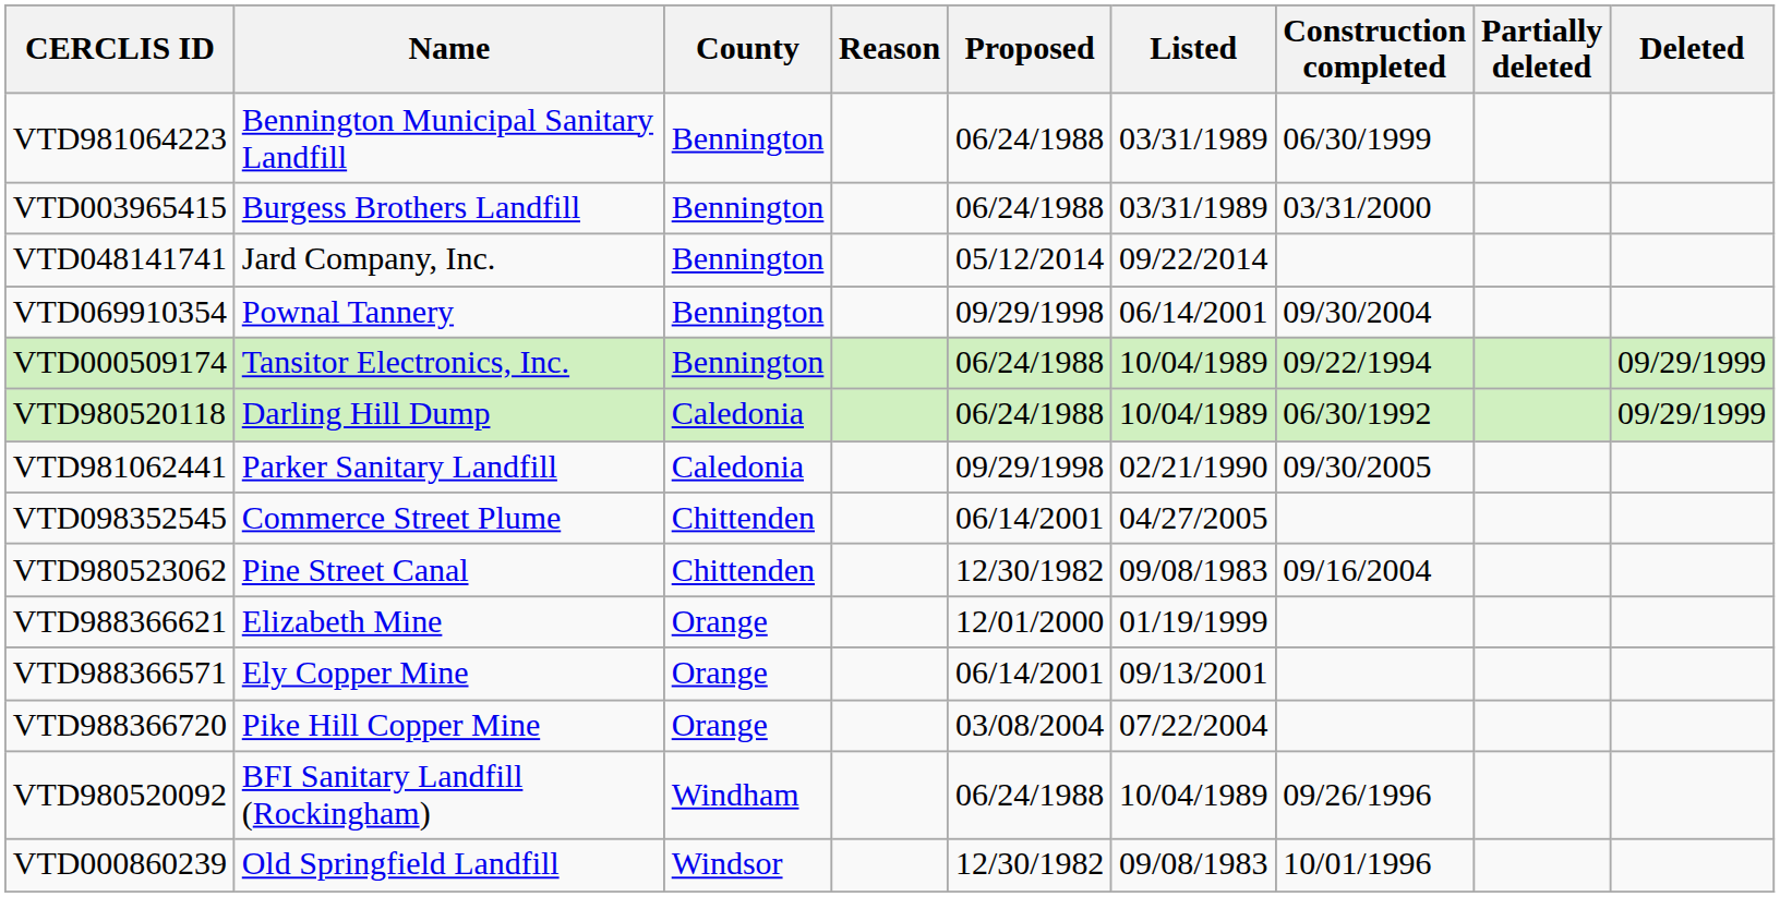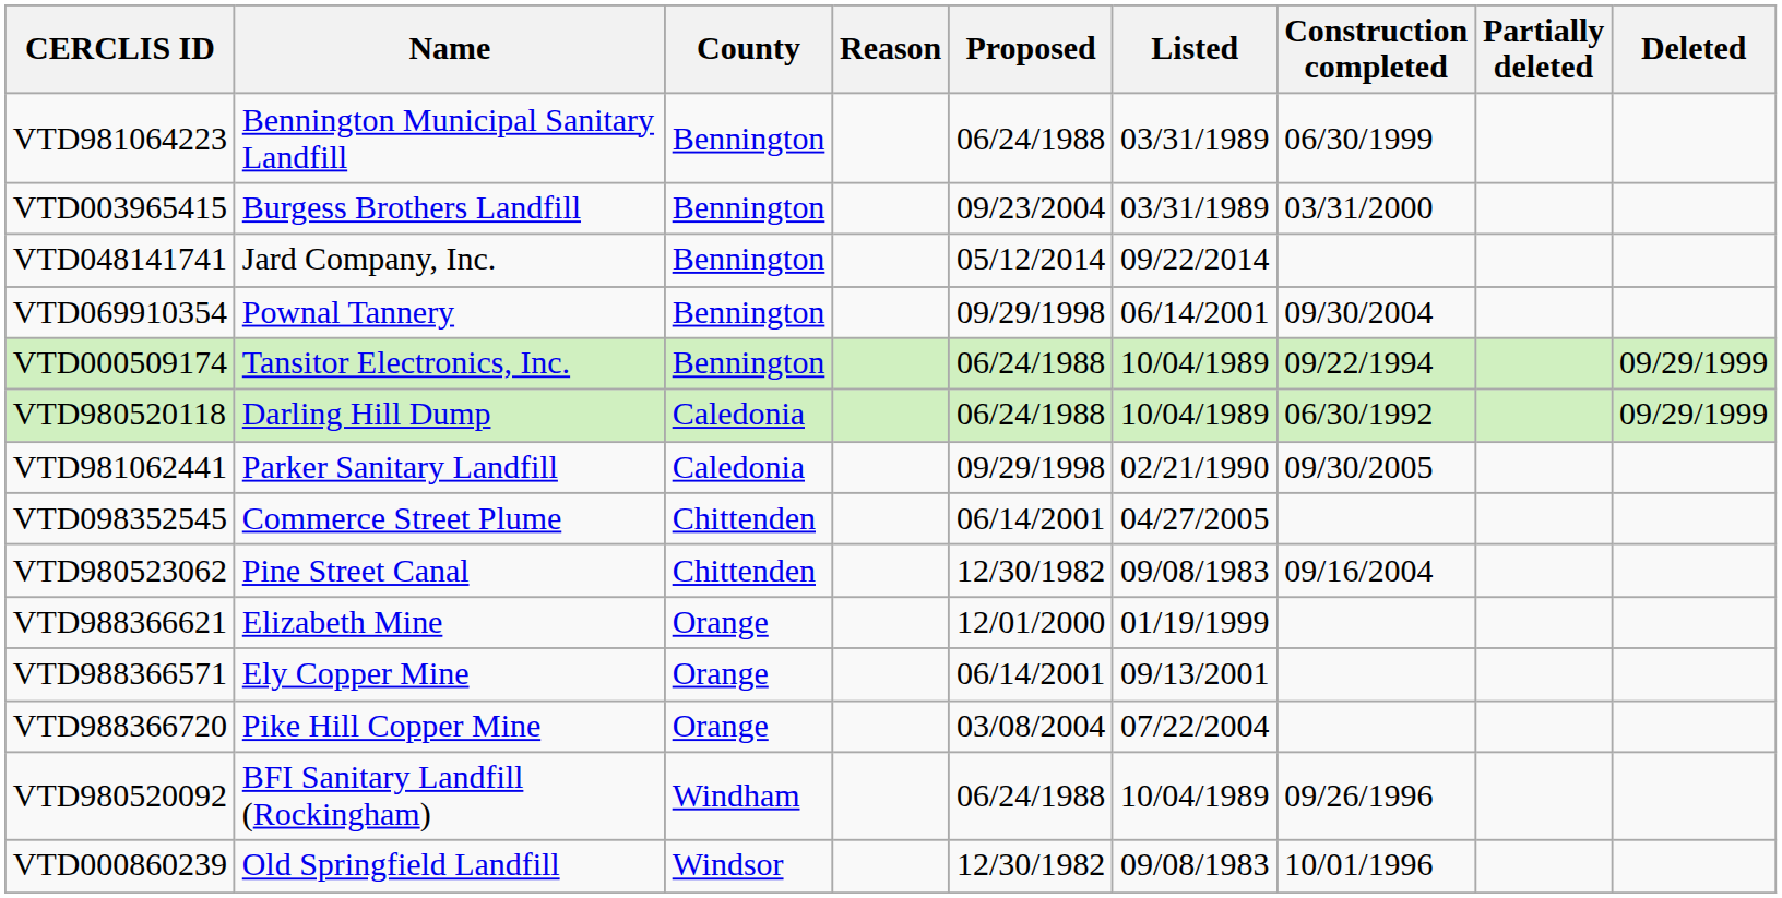 <table class="wikitable sortable">
 <tr>
 <th>CERCLIS ID</th>
 <th>Name</th>
 <th>County</th>
 <th>Reason</th>
 <th>Proposed</th>
 <th>Listed</th>
 <th>Construction<br>completed</th>
 <th>Partially<br>deleted</th>
 <th>Deleted</th>
 </tr>
 <tr>
 <td>VTD981064223</td>
 <td><a href='#'>Bennington Municipal Sanitary Landfill</a></td>
 <td><a href='#'>Bennington</a></td>
 <td></td>
 <td>06/24/1988</td>
 <td>03/31/1989</td>
 <td>06/30/1999</td>
 <td></td>
 <td></td>
 </tr>
 <tr>
 <td>VTD003965415</td>
 <td><a href='#'>Burgess Brothers Landfill</a></td>
 <td><a href='#'>Bennington</a></td>
 <td></td>
-<td>06/24/1988</td>
+<td>09/23/2004</td>
 <td>03/31/1989</td>
 <td>03/31/2000</td>
 <td></td>
 <td></td>
 </tr>
 <tr>
 <td>VTD048141741</td>
 <td>Jard Company, Inc.</td>
 <td><a href='#'>Bennington</a></td>
 <td></td>
 <td>05/12/2014</td>
 <td>09/22/2014</td>
 <td></td>
 <td></td>
 <td></td>
 </tr>
 <tr>
 <td>VTD069910354</td>
 <td><a href='#'>Pownal Tannery</a></td>
 <td><a href='#'>Bennington</a></td>
 <td></td>
 <td>09/29/1998</td>
 <td>06/14/2001</td>
 <td>09/30/2004</td>
 <td></td>
 <td></td>
 </tr>
 <tr style="background:#d0f0c0">
 <td>VTD000509174</td>
 <td><a href='#'>Tansitor Electronics, Inc.</a></td>
 <td><a href='#'>Bennington</a></td>
 <td></td>
 <td>06/24/1988</td>
 <td>10/04/1989</td>
 <td>09/22/1994</td>
 <td></td>
 <td>09/29/1999</td>
 </tr>
 <tr style="background:#d0f0c0">
 <td>VTD980520118</td>
 <td><a href='#'>Darling Hill Dump</a></td>
 <td><a href='#'>Caledonia</a></td>
 <td></td>
 <td>06/24/1988</td>
 <td>10/04/1989</td>
 <td>06/30/1992</td>
 <td></td>
 <td>09/29/1999</td>
 </tr>
 <tr>
 <td>VTD981062441</td>
 <td><a href='#'>Parker Sanitary Landfill</a></td>
 <td><a href='#'>Caledonia</a></td>
 <td></td>
 <td>09/29/1998</td>
 <td>02/21/1990</td>
 <td>09/30/2005</td>
 <td></td>
 <td></td>
 </tr>
 <tr>
 <td>VTD098352545</td>
 <td><a href='#'>Commerce Street Plume</a></td>
 <td><a href='#'>Chittenden</a></td>
 <td></td>
 <td>06/14/2001</td>
 <td>04/27/2005</td>
 <td></td>
 <td></td>
 <td></td>
 </tr>
 <tr>
 <td>VTD980523062</td>
 <td><a href='#'>Pine Street Canal</a></td>
 <td><a href='#'>Chittenden</a></td>
 <td></td>
 <td>12/30/1982</td>
 <td>09/08/1983</td>
 <td>09/16/2004</td>
 <td></td>
 <td></td>
 </tr>
 <tr>
 <td>VTD988366621</td>
 <td><a href='#'>Elizabeth Mine</a></td>
 <td><a href='#'>Orange</a></td>
 <td></td>
 <td>12/01/2000</td>
 <td>01/19/1999</td>
 <td></td>
 <td></td>
 <td></td>
 </tr>
 <tr>
 <td>VTD988366571</td>
 <td><a href='#'>Ely Copper Mine</a></td>
 <td><a href='#'>Orange</a></td>
 <td></td>
 <td>06/14/2001</td>
 <td>09/13/2001</td>
 <td></td>
 <td></td>
 <td></td>
 </tr>
 <tr>
 <td>VTD988366720</td>
 <td><a href='#'>Pike Hill Copper Mine</a></td>
 <td><a href='#'>Orange</a></td>
 <td></td>
 <td>03/08/2004</td>
 <td>07/22/2004</td>
 <td></td>
 <td></td>
 <td></td>
 </tr>
 <tr>
 <td>VTD980520092</td>
 <td><a href='#'>BFI Sanitary Landfill</a> (<a href='#'>Rockingham</a>)</td>
 <td><a href='#'>Windham</a></td>
 <td></td>
 <td>06/24/1988</td>
 <td>10/04/1989</td>
 <td>09/26/1996</td>
 <td></td>
 <td></td>
 </tr>
 <tr>
 <td>VTD000860239</td>
 <td><a href='#'>Old Springfield Landfill</a></td>
 <td><a href='#'>Windsor</a></td>
 <td></td>
 <td>12/30/1982</td>
 <td>09/08/1983</td>
 <td>10/01/1996</td>
 <td></td>
 <td></td>
 </tr>
 <tr>
 </tr>
 </table>
